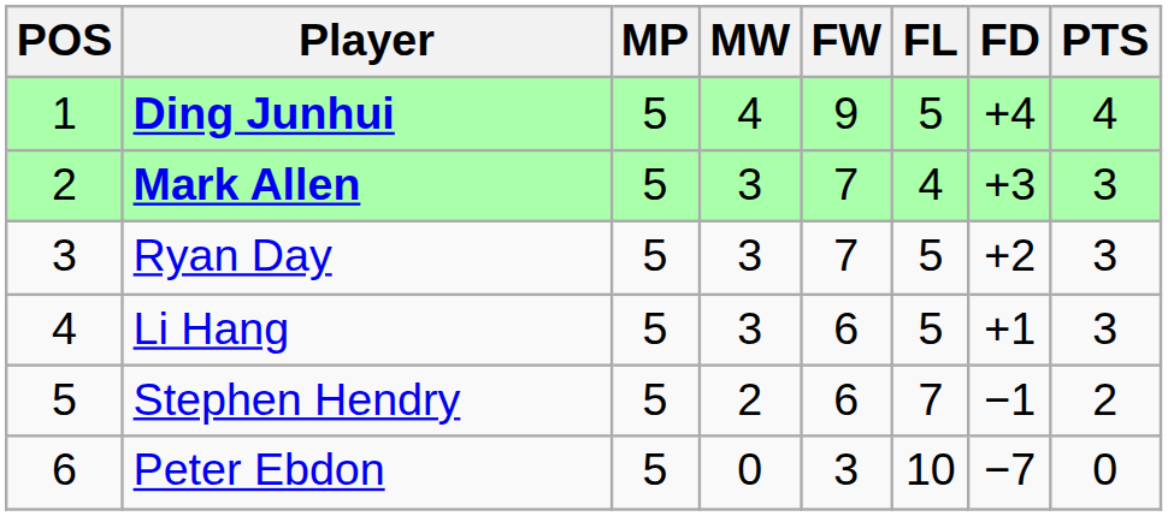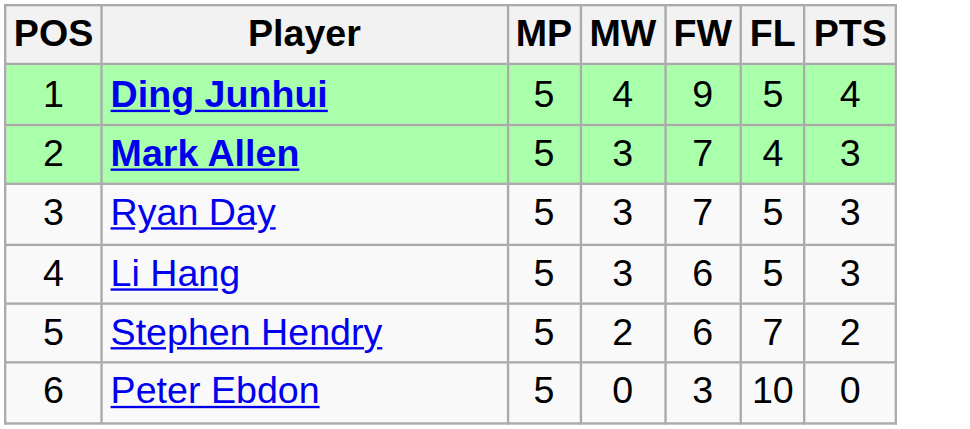 <table class="wikitable" style="text-align: center;">
 <tr>
 <th width=20>POS</th>
 <th width=165>Player</th>
 <th width=20>MP</th>
 <th width=20>MW</th>
 <th width=20>FW</th>
 <th width=20>FL</th>
-<th width=20>FD</th>
 <th width=20>PTS</th>
 </tr>
 <tr style="background:#aaffaa;">
 <td>1</td>
 <td style="text-align:left;"> <strong><a href='#'>Ding Junhui</a></strong></td>
 <td>5</td>
 <td>4</td>
 <td>9</td>
 <td>5</td>
-<td>+4</td>
 <td>4</td>
 </tr>
 <tr style="background:#aaffaa;">
 <td>2</td>
 <td style="text-align:left;"> <strong><a href='#'>Mark Allen</a></strong></td>
 <td>5</td>
 <td>3</td>
 <td>7</td>
 <td>4</td>
-<td>+3</td>
 <td>3</td>
 </tr>
 <tr>
 <td>3</td>
 <td style="text-align:left;"> <a href='#'>Ryan Day</a></td>
 <td>5</td>
 <td>3</td>
 <td>7</td>
 <td>5</td>
-<td>+2</td>
 <td>3</td>
 </tr>
 <tr>
 <td>4</td>
 <td style="text-align:left;"> <a href='#'>Li Hang</a></td>
 <td>5</td>
 <td>3</td>
 <td>6</td>
 <td>5</td>
-<td>+1</td>
 <td>3</td>
 </tr>
 <tr>
 <td>5</td>
 <td style="text-align:left;"> <a href='#'>Stephen Hendry</a></td>
 <td>5</td>
 <td>2</td>
 <td>6</td>
 <td>7</td>
-<td>−1</td>
 <td>2</td>
 </tr>
 <tr>
 <td>6</td>
 <td style="text-align:left;"> <a href='#'>Peter Ebdon</a></td>
 <td>5</td>
 <td>0</td>
 <td>3</td>
 <td>10</td>
-<td>−7</td>
 <td>0</td>
 </tr>
 </table>
